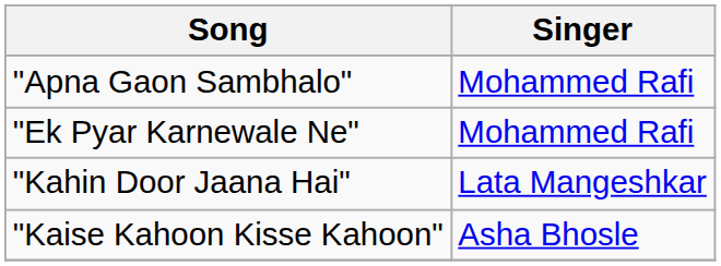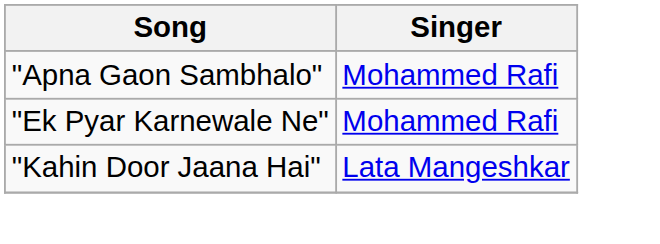 <table class="wikitable">
 <tr>
 <th>Song</th>
 <th>Singer</th>
 </tr>
 <tr>
 <td>"Apna Gaon Sambhalo"</td>
 <td><a href='#'>Mohammed Rafi</a></td>
 </tr>
 <tr>
 <td>"Ek Pyar Karnewale Ne"</td>
 <td><a href='#'>Mohammed Rafi</a></td>
 </tr>
 <tr>
 <td>"Kahin Door Jaana Hai"</td>
 <td><a href='#'>Lata Mangeshkar</a></td>
 </tr>
 <tr>
-<td>"Kaise Kahoon Kisse Kahoon"</td>
-<td><a href='#'>Asha Bhosle</a></td>
-</tr>
-<tr>
 </tr>
 </table>
